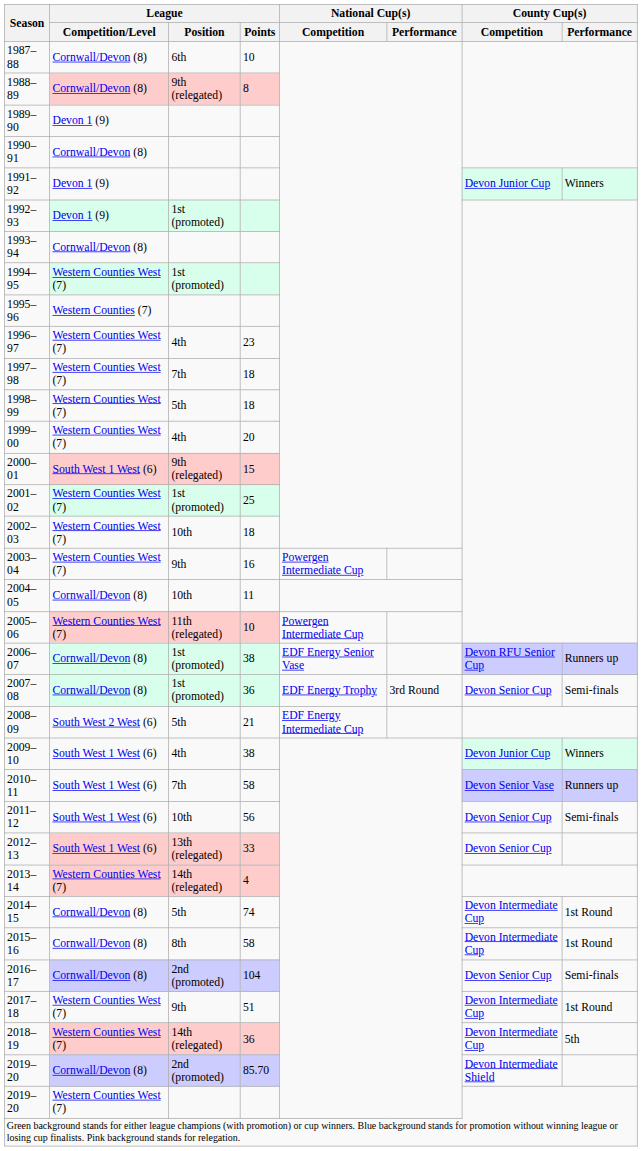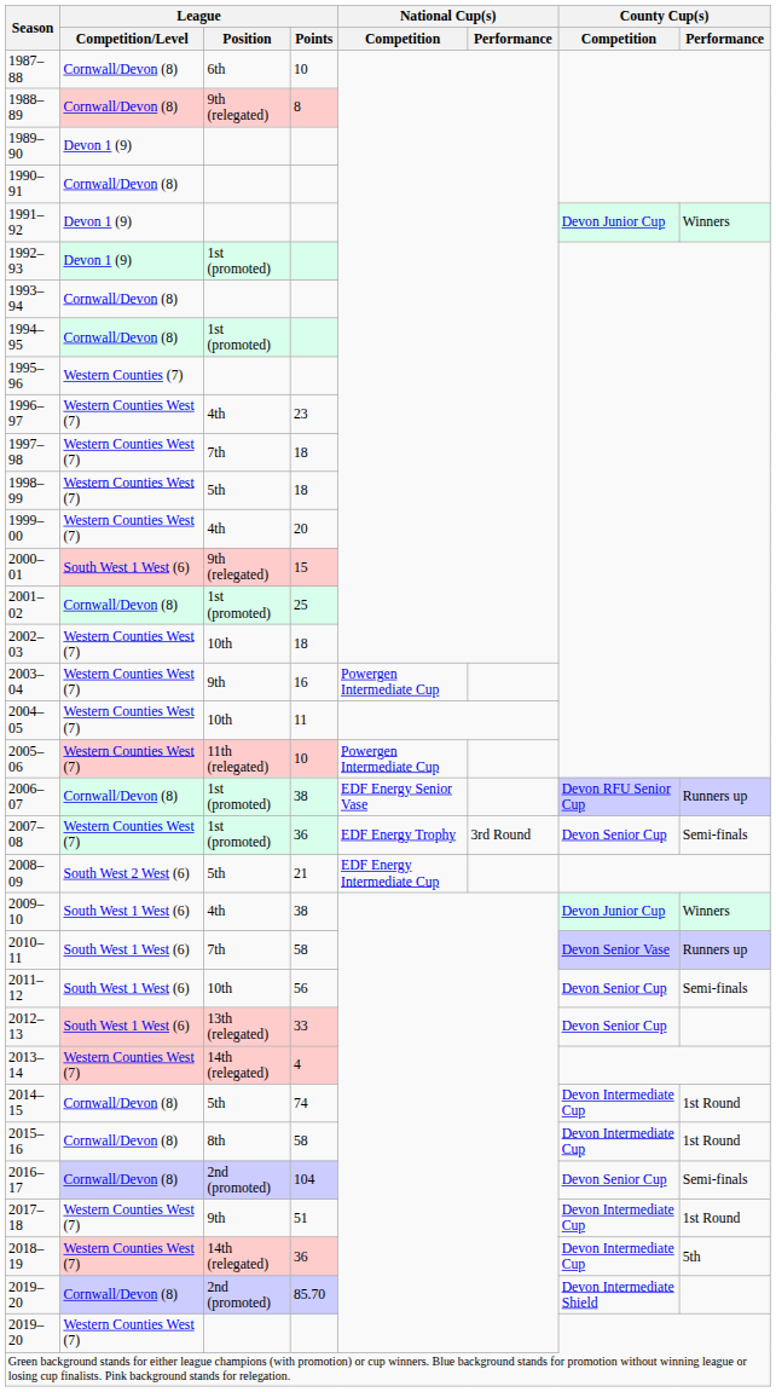 <table class="wikitable">
 <tr>
 <th rowspan="2">Season</th>
 <th colspan="3">League</th>
 <th colspan="2">National Cup(s)</th>
 <th colspan="2">County Cup(s)</th>
 </tr>
 <tr>
 <th>Competition/Level</th>
 <th>Position</th>
 <th>Points</th>
 <th>Competition</th>
 <th>Performance</th>
 <th>Competition</th>
 <th>Performance</th>
 </tr>
 <tr>
 <td>1987–88</td>
 <td><a href='#'>Cornwall/Devon</a> (8)</td>
 <td>6th</td>
 <td>10</td>
 <td rowspan=16 colspan=2></td>
 </tr>
 <tr>
 <td>1988–89</td>
 <td style="background:#ffcccc;"><a href='#'>Cornwall/Devon</a> (8)</td>
 <td style="background:#ffcccc;">9th (relegated)</td>
 <td style="background:#ffcccc;">8</td>
 </tr>
 <tr>
 <td>1989–90</td>
 <td><a href='#'>Devon 1</a> (9)</td>
 <td></td>
 <td></td>
 </tr>
 <tr>
 <td>1990–91</td>
 <td><a href='#'>Cornwall/Devon</a> (8)</td>
 <td></td>
 <td></td>
 </tr>
 <tr>
 <td>1991–92</td>
 <td><a href='#'>Devon 1</a> (9)</td>
 <td></td>
 <td></td>
 <td style="background:#d8ffeb;"><a href='#'>Devon Junior Cup</a></td>
 <td style="background:#d8ffeb;">Winners</td>
 </tr>
 <tr>
 <td>1992–93</td>
 <td style="background:#d8ffeb;"><a href='#'>Devon 1</a> (9)</td>
 <td style="background:#d8ffeb;">1st (promoted)</td>
 <td style="background:#d8ffeb;"></td>
 </tr>
 <tr>
 <td>1993–94</td>
 <td><a href='#'>Cornwall/Devon</a> (8)</td>
 <td></td>
 <td></td>
 </tr>
 <tr>
 <td>1994–95</td>
-<td style="background:#d8ffeb;"><a href='#'>Western Counties West</a> (7)</td>
+<td style="background:#d8ffeb;"><a href='#'>Cornwall/Devon</a> (8)</td>
 <td style="background:#d8ffeb;">1st (promoted)</td>
 <td style="background:#d8ffeb;"></td>
 </tr>
 <tr>
 <td>1995–96</td>
 <td><a href='#'>Western Counties</a> (7)</td>
 <td></td>
 <td></td>
 </tr>
 <tr>
 <td>1996–97</td>
 <td><a href='#'>Western Counties West</a> (7)</td>
 <td>4th</td>
 <td>23</td>
 </tr>
 <tr>
 <td>1997–98</td>
 <td><a href='#'>Western Counties West</a> (7)</td>
 <td>7th</td>
 <td>18</td>
 </tr>
 <tr>
 <td>1998–99</td>
 <td><a href='#'>Western Counties West</a> (7)</td>
 <td>5th</td>
 <td>18</td>
 </tr>
 <tr>
 <td>1999–00</td>
 <td><a href='#'>Western Counties West</a> (7)</td>
 <td>4th</td>
 <td>20</td>
 </tr>
 <tr>
 <td>2000–01</td>
 <td style="background:#ffcccc;"><a href='#'>South West 1 West</a> (6)</td>
 <td style="background:#ffcccc;">9th (relegated)</td>
 <td style="background:#ffcccc;">15</td>
 </tr>
 <tr>
 <td>2001–02</td>
-<td style="background:#d8ffeb;"><a href='#'>Western Counties West</a> (7)</td>
+<td style="background:#d8ffeb;"><a href='#'>Cornwall/Devon</a> (8)</td>
 <td style="background:#d8ffeb;">1st (promoted)</td>
 <td style="background:#d8ffeb;">25</td>
 </tr>
 <tr>
 <td>2002–03</td>
 <td><a href='#'>Western Counties West</a> (7)</td>
 <td>10th</td>
 <td>18</td>
 </tr>
 <tr>
 <td>2003–04</td>
 <td><a href='#'>Western Counties West</a> (7)</td>
 <td>9th</td>
 <td>16</td>
 <td><a href='#'>Powergen Intermediate Cup</a></td>
 <td></td>
 </tr>
 <tr>
 <td>2004–05</td>
-<td><a href='#'>Cornwall/Devon</a> (8)</td>
+<td><a href='#'>Western Counties West</a> (7)</td>
 <td>10th</td>
 <td>11</td>
 <td rowspan=1 colspan=2></td>
 </tr>
 <tr>
 <td>2005–06</td>
 <td style="background:#ffcccc;"><a href='#'>Western Counties West</a> (7)</td>
 <td style="background:#ffcccc;">11th (relegated)</td>
 <td style="background:#ffcccc;">10</td>
 <td><a href='#'>Powergen Intermediate Cup</a></td>
 <td></td>
 </tr>
 <tr>
 <td>2006–07</td>
 <td style="background:#d8ffeb;"><a href='#'>Cornwall/Devon</a> (8)</td>
 <td style="background:#d8ffeb;">1st (promoted)</td>
 <td style="background:#d8ffeb;">38</td>
 <td><a href='#'>EDF Energy Senior Vase</a></td>
 <td></td>
 <td style="background:#ccccff;"><a href='#'>Devon RFU Senior Cup</a></td>
 <td style="background:#ccccff;">Runners up</td>
 </tr>
 <tr>
 <td>2007–08</td>
-<td style="background:#d8ffeb;"><a href='#'>Cornwall/Devon</a> (8)</td>
+<td style="background:#d8ffeb;"><a href='#'>Western Counties West</a> (7)</td>
 <td style="background:#d8ffeb;">1st (promoted)</td>
 <td style="background:#d8ffeb;">36</td>
 <td><a href='#'>EDF Energy Trophy</a></td>
 <td>3rd Round</td>
 <td><a href='#'>Devon Senior Cup</a></td>
 <td>Semi-finals</td>
 </tr>
 <tr>
 <td>2008–09</td>
 <td><a href='#'>South West 2 West</a> (6)</td>
 <td>5th</td>
 <td>21</td>
 <td><a href='#'>EDF Energy Intermediate Cup</a></td>
 <td></td>
 </tr>
 <tr>
 <td>2009–10</td>
 <td><a href='#'>South West 1 West</a> (6)</td>
 <td>4th</td>
 <td>38</td>
 <td rowspan=12 colspan=2></td>
 <td style="background:#d8ffeb;"><a href='#'>Devon Junior Cup</a></td>
 <td style="background:#d8ffeb;">Winners</td>
 </tr>
 <tr>
 <td>2010–11</td>
 <td><a href='#'>South West 1 West</a> (6)</td>
 <td>7th</td>
 <td>58</td>
 <td style="background:#ccccff;"><a href='#'>Devon Senior Vase</a></td>
 <td style="background:#ccccff;">Runners up</td>
 </tr>
 <tr>
 <td>2011–12</td>
 <td><a href='#'>South West 1 West</a> (6)</td>
 <td>10th</td>
 <td>56</td>
 <td><a href='#'>Devon Senior Cup</a></td>
 <td>Semi-finals</td>
 </tr>
 <tr>
 <td>2012–13</td>
 <td style="background:#ffcccc;"><a href='#'>South West 1 West</a> (6)</td>
 <td style="background:#ffcccc;">13th (relegated)</td>
 <td style="background:#ffcccc;">33</td>
 <td><a href='#'>Devon Senior Cup</a></td>
 <td></td>
 </tr>
 <tr>
 <td>2013–14</td>
 <td style="background:#ffcccc;"><a href='#'>Western Counties West</a> (7)</td>
 <td style="background:#ffcccc;">14th (relegated)</td>
 <td style="background:#ffcccc;">4</td>
 </tr>
 <tr>
 <td>2014–15</td>
 <td><a href='#'>Cornwall/Devon</a> (8)</td>
 <td>5th</td>
 <td>74</td>
 <td><a href='#'>Devon Intermediate Cup</a></td>
 <td>1st Round</td>
 </tr>
 <tr>
 <td>2015–16</td>
 <td><a href='#'>Cornwall/Devon</a> (8)</td>
 <td>8th</td>
 <td>58</td>
 <td><a href='#'>Devon Intermediate Cup</a></td>
 <td>1st Round</td>
 </tr>
 <tr>
 <td>2016–17</td>
 <td style="background:#ccccff;"><a href='#'>Cornwall/Devon</a> (8)</td>
 <td style="background:#ccccff;">2nd (promoted)</td>
 <td style="background:#ccccff;">104</td>
 <td><a href='#'>Devon Senior Cup</a></td>
 <td>Semi-finals</td>
 </tr>
 <tr>
 <td>2017–18</td>
 <td><a href='#'>Western Counties West</a> (7)</td>
 <td>9th</td>
 <td>51</td>
 <td><a href='#'>Devon Intermediate Cup</a></td>
 <td>1st Round</td>
 </tr>
 <tr>
 <td>2018–19</td>
 <td style="background: #ffcccc"><a href='#'>Western Counties West</a> (7)</td>
 <td style="background: #ffcccc">14th (relegated)</td>
 <td style="background: #ffcccc">36</td>
 <td><a href='#'>Devon Intermediate Cup</a></td>
 <td>5th</td>
 </tr>
 <tr>
 <td>2019–20</td>
 <td style="background: #ccccff"><a href='#'>Cornwall/Devon</a> (8)</td>
 <td style="background: #ccccff">2nd (promoted)</td>
 <td style="background: #ccccff">85.70</td>
 <td><a href='#'>Devon Intermediate Shield</a></td>
 <td></td>
 </tr>
 <tr>
 <td>2019–20</td>
 <td><a href='#'>Western Counties West</a> (7)</td>
 <td></td>
 <td></td>
 </tr>
 <tr>
 <td colspan="15" style="border:0px;font-size:85%;"><span>Green background</span> stands for either league champions (with promotion) or cup winners. <span>Blue background</span> stands for promotion without winning league or losing cup finalists. <span>Pink background</span> stands for relegation.<br></td>
 </tr>
 </table>
